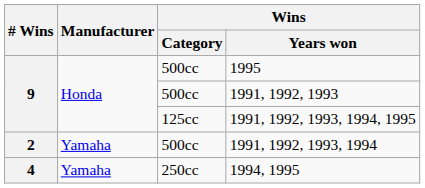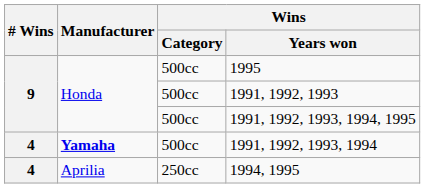 <table class="wikitable" style="font-size: 95%;">
 <tr>
 <th rowspan=2># Wins</th>
 <th rowspan=2>Manufacturer</th>
 <th colspan=2>Wins</th>
 </tr>
 <tr>
 <th>Category</th>
 <th>Years won</th>
 </tr>
 <tr>
 <th rowspan=3>9</th>
 <td rowspan=3> <a href='#'>Honda</a></td>
 <td>500cc</td>
 <td>1995</td>
 </tr>
 <tr>
 <td>500cc</td>
 <td>1991, 1992, 1993</td>
 </tr>
 <tr>
-<td>125cc</td>
+<td>500cc</td>
 <td>1991, 1992, 1993, 1994, 1995</td>
 </tr>
 <tr>
-<th>2</th>
-<td> <a href='#'>Yamaha</a></td>
+<th>4</th>
+<td><strong> <a href='#'>Yamaha</a></strong></td>
 <td>500cc</td>
 <td>1991, 1992, 1993, 1994</td>
 </tr>
 <tr>
 <th>4</th>
-<td> <a href='#'>Yamaha</a></td>
+<td> <a href='#'>Aprilia</a></td>
 <td>250cc</td>
 <td>1994, 1995</td>
 </tr>
 </table>
